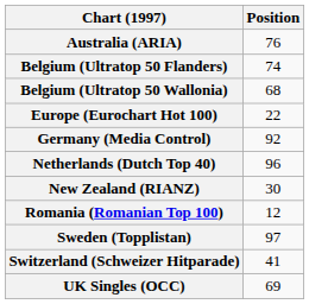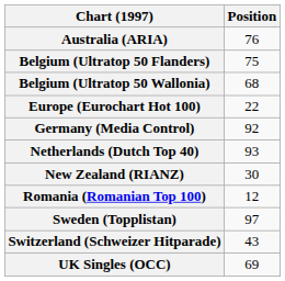 <table class="wikitable sortable plainrowheaders" style="text-align:center">
 <tr>
 <th scope="col">Chart (1997)</th>
 <th scope="col">Position</th>
 </tr>
 <tr>
 <th scope="row">Australia (ARIA)</th>
 <td>76</td>
 </tr>
 <tr>
 <th scope="row">Belgium (Ultratop 50 Flanders)</th>
-<td>74</td>
+<td>75</td>
 </tr>
 <tr>
 <th scope="row">Belgium (Ultratop 50 Wallonia)</th>
 <td>68</td>
 </tr>
 <tr>
 <th scope="row">Europe (Eurochart Hot 100)</th>
 <td>22</td>
 </tr>
 <tr>
 <th scope="row">Germany (Media Control)</th>
 <td>92</td>
 </tr>
 <tr>
 <th scope="row">Netherlands (Dutch Top 40)</th>
-<td>96</td>
+<td>93</td>
 </tr>
 <tr>
 <th scope="row">New Zealand (RIANZ)</th>
 <td>30</td>
 </tr>
 <tr>
 <th scope="row">Romania (<a href='#'>Romanian Top 100</a>)</th>
 <td>12</td>
 </tr>
 <tr>
 <th scope="row">Sweden (Topplistan)</th>
 <td>97</td>
 </tr>
 <tr>
 <th scope="row">Switzerland (Schweizer Hitparade)</th>
-<td>41</td>
+<td>43</td>
 </tr>
 <tr>
 <th scope="row">UK Singles (OCC)</th>
 <td>69</td>
 </tr>
 </table>
